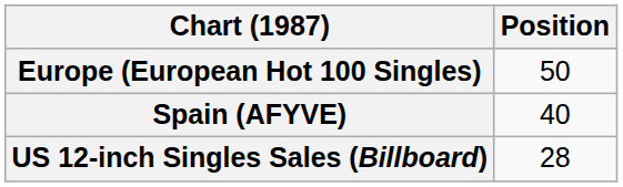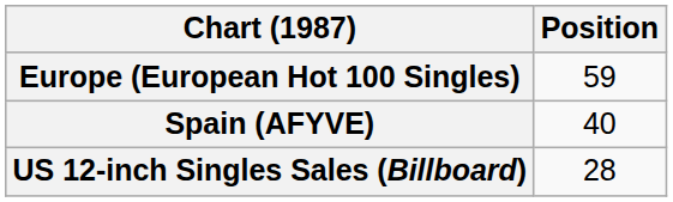 <table class="wikitable sortable plainrowheaders" style="text-align:center">
 <tr>
 <th scope="col">Chart (1987)</th>
 <th scope="col">Position</th>
 </tr>
 <tr>
 <th scope="row">Europe (European Hot 100 Singles)</th>
-<td>50</td>
+<td>59</td>
 </tr>
 <tr>
 <th scope="row">Spain (AFYVE)</th>
 <td>40</td>
 </tr>
 <tr>
 <th scope="row">US 12-inch Singles Sales (<em>Billboard</em>)</th>
 <td>28</td>
 </tr>
 </table>
